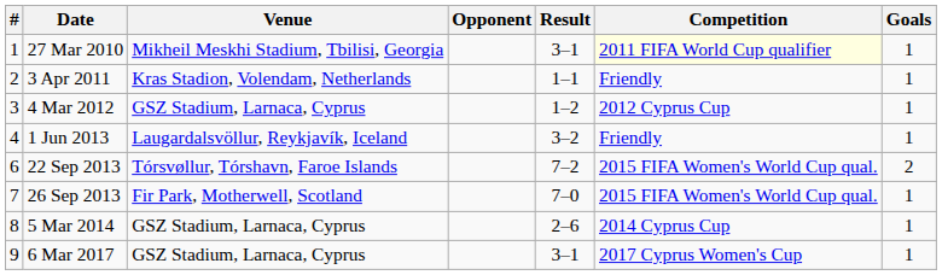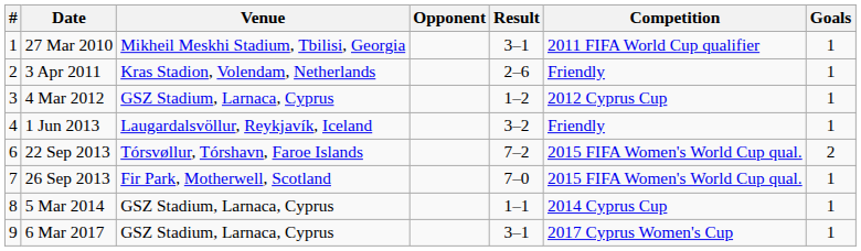 <table class="wikitable">
 <tr>
 <th>#</th>
 <th>Date</th>
 <th>Venue</th>
 <th>Opponent</th>
 <th>Result</th>
 <th>Competition</th>
 <th>Goals</th>
 </tr>
 <tr>
 <td>1</td>
 <td>27 Mar 2010</td>
 <td><a href='#'>Mikheil Meskhi Stadium</a>, <a href='#'>Tbilisi</a>, <a href='#'>Georgia</a></td>
 <td></td>
 <td align="center">3–1</td>
-<td style="background: lightyellow;"><a href='#'>2011 FIFA World Cup qualifier</a></td>
+<td><a href='#'>2011 FIFA World Cup qualifier</a></td>
 <td align="center">1</td>
 </tr>
 <tr>
 <td>2</td>
 <td>3 Apr 2011</td>
 <td><a href='#'>Kras Stadion</a>, <a href='#'>Volendam</a>, <a href='#'>Netherlands</a></td>
 <td></td>
-<td align="center">1–1</td>
+<td align="center">2–6</td>
 <td><a href='#'>Friendly</a></td>
 <td align="center">1</td>
 </tr>
 <tr>
 <td>3</td>
 <td>4 Mar 2012</td>
 <td><a href='#'>GSZ Stadium</a>, <a href='#'>Larnaca</a>, <a href='#'>Cyprus</a></td>
 <td></td>
 <td align="center">1–2</td>
 <td><a href='#'>2012 Cyprus Cup</a></td>
 <td align="center">1</td>
 </tr>
 <tr>
 <td>4</td>
 <td>1 Jun 2013</td>
 <td><a href='#'>Laugardalsvöllur</a>, <a href='#'>Reykjavík</a>, <a href='#'>Iceland</a></td>
 <td></td>
 <td align="center">3–2</td>
 <td><a href='#'>Friendly</a></td>
 <td align="center">1</td>
 </tr>
 <tr>
 <td>6</td>
 <td>22 Sep 2013</td>
 <td><a href='#'>Tórsvøllur</a>, <a href='#'>Tórshavn</a>, <a href='#'>Faroe Islands</a></td>
 <td></td>
 <td align="center">7–2</td>
 <td><a href='#'>2015 FIFA Women's World Cup qual.</a></td>
 <td align="center">2</td>
 </tr>
 <tr>
 <td>7</td>
 <td>26 Sep 2013</td>
 <td><a href='#'>Fir Park</a>, <a href='#'>Motherwell</a>, <a href='#'>Scotland</a></td>
 <td></td>
 <td align="center">7–0</td>
 <td><a href='#'>2015 FIFA Women's World Cup qual.</a></td>
 <td align="center">1</td>
 </tr>
 <tr>
 <td>8</td>
 <td>5 Mar 2014</td>
 <td>GSZ Stadium, Larnaca, Cyprus</td>
 <td></td>
-<td align="center">2–6</td>
+<td align="center">1–1</td>
 <td><a href='#'>2014 Cyprus Cup</a></td>
 <td align="center">1</td>
 </tr>
 <tr>
 <td>9</td>
 <td>6 Mar 2017</td>
 <td>GSZ Stadium, Larnaca, Cyprus</td>
 <td></td>
 <td align="center">3–1</td>
 <td><a href='#'>2017 Cyprus Women's Cup</a></td>
 <td align="center">1</td>
 </tr>
 </table>
